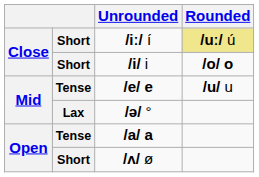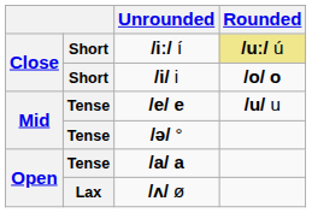 <table class="wikitable" style="text-align:center;">
 <tr>
 <th colspan="2"></th>
 <th><a href='#'>Unrounded</a></th>
 <th><a href='#'>Rounded</a></th>
 </tr>
 <tr>
 <th rowspan="2"><a href='#'>Close</a></th>
 <th><small>Short</small></th>
 <td><strong>/iː/</strong> í <br></td>
 <td style="background: khaki;"><strong>/uː/</strong> ú<br></td>
 </tr>
 <tr>
 <th><small>Short</small></th>
 <td><strong>/i/</strong> i<br></td>
 <td><strong>/o/ o</strong><br></td>
 </tr>
 <tr>
 <th rowspan="2"><a href='#'>Mid</a></th>
 <th><small>Tense</small></th>
 <td><strong>/e/ e</strong><br></td>
 <td><strong>/u/</strong> u <br></td>
 </tr>
 <tr>
-<th><small>Lax</small></th>
+<th><small>Tense</small></th>
 <td><strong>/ə/</strong> °<br></td>
 <td></td>
 </tr>
 <tr>
 <th rowspan="2"><a href='#'>Open</a></th>
 <th><small>Tense</small></th>
 <td><strong>/a/ a</strong><br></td>
 <td></td>
 </tr>
 <tr>
-<th><small>Short</small></th>
+<th><small>Lax</small></th>
 <td><strong>/ʌ/</strong> ø<br></td>
 <td></td>
 </tr>
 </table>
